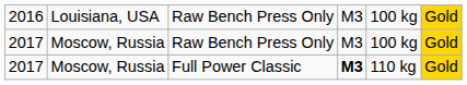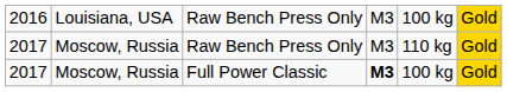 <table class="wikitable">
 <tr>
 <td>2016</td>
 <td>Louisiana, USA</td>
 <td>Raw Bench Press Only</td>
 <td>M3</td>
 <td>100 kg</td>
 <td bgcolor="gold">Gold</td>
 </tr>
 <tr>
 <td>2017</td>
 <td>Moscow, Russia</td>
 <td>Raw Bench Press Only</td>
 <td>M3</td>
-<td>100 kg</td>
+<td>110 kg</td>
 <td bgcolor="gold">Gold</td>
 </tr>
 <tr>
 <td>2017</td>
 <td>Moscow, Russia</td>
 <td>Full Power Classic</td>
 <td><strong>M3</strong></td>
-<td>110 kg</td>
+<td>100 kg</td>
 <td bgcolor="gold">Gold</td>
 </tr>
 </table>
